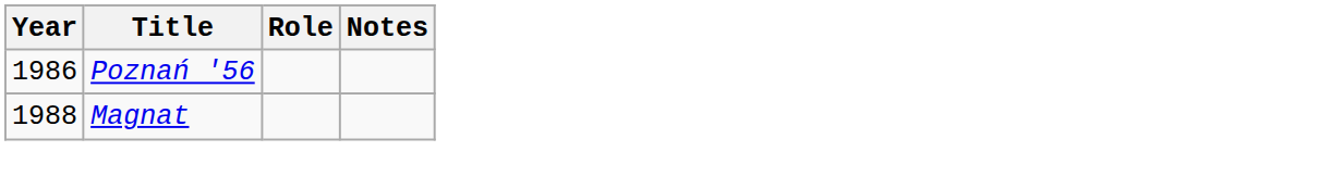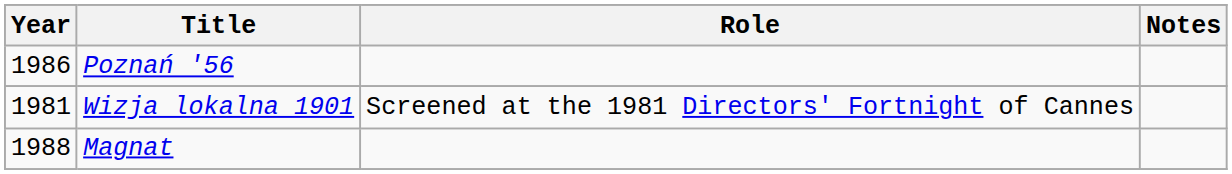 <table class="wikitable sortable">
 <tr>
 <th>Year</th>
 <th>Title</th>
 <th>Role</th>
 <th class="unsortable">Notes</th>
 </tr>
 <tr>
 <td>1986</td>
 <td><em><a href='#'>Poznań '56</a></em></td>
 <td></td>
 <td></td>
 </tr>
 <tr>
+<td>1981</td>
+<td><em><a href='#'>Wizja lokalna 1901</a></em></td>
+<td>Screened at the 1981 <a href='#'>Directors' Fortnight</a> of Cannes</td>
+<td></td>
+</tr>
+<tr>
 <td>1988</td>
 <td><em><a href='#'>Magnat</a></em></td>
 <td></td>
 <td></td>
 </tr>
 </table>
